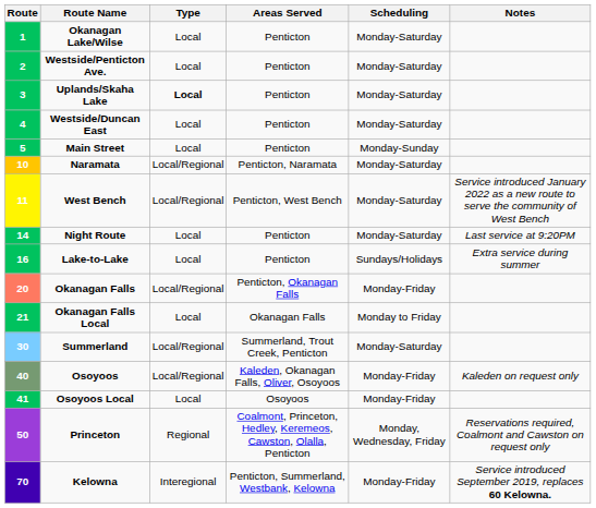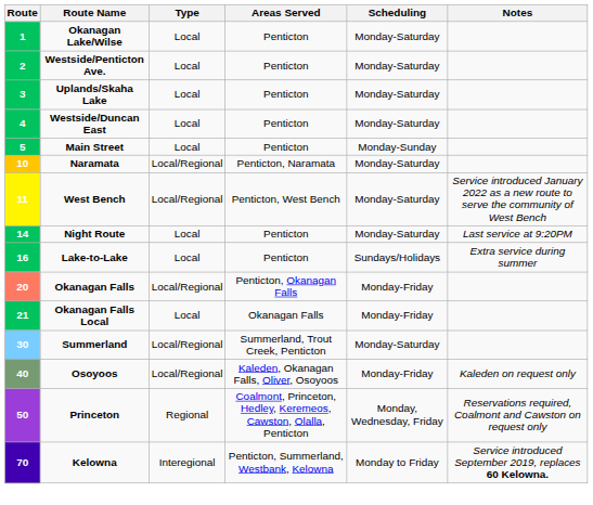 <table class="wikitable" style="text-align:center;">
 <tr>
 <th>Route</th>
 <th>Route Name</th>
 <th>Type</th>
 <th>Areas Served</th>
 <th>Scheduling</th>
 <th>Notes</th>
 </tr>
 <tr>
 <td style="background:#00C25E; color:white;"><strong>1</strong></td>
 <td><strong>Okanagan Lake/Wilse</strong></td>
 <td>Local</td>
 <td>Penticton</td>
 <td>Monday-Saturday</td>
 <td></td>
 </tr>
 <tr>
 <td style="background:#00C25E; color:white;"><strong>2</strong></td>
 <td><strong>Westside/Penticton Ave.</strong></td>
 <td>Local</td>
 <td>Penticton</td>
 <td>Monday-Saturday</td>
 <td></td>
 </tr>
 <tr>
 <td style="background:#00C25E; color:white;"><strong>3</strong></td>
 <td><strong>Uplands/Skaha Lake</strong></td>
-<td><strong>Local</strong></td>
+<td>Local</td>
 <td>Penticton</td>
 <td>Monday-Saturday</td>
 <td></td>
 </tr>
 <tr>
 <td style="background:#00C25E; color:white;"><strong>4</strong></td>
 <td><strong>Westside/Duncan East</strong></td>
 <td>Local</td>
 <td>Penticton</td>
 <td>Monday-Saturday</td>
 <td></td>
 </tr>
 <tr>
 <td style="background:#00C25E; color:white;"><strong>5</strong></td>
 <td><strong>Main Street</strong></td>
 <td>Local</td>
 <td>Penticton</td>
 <td>Monday-Sunday</td>
 <td></td>
 </tr>
 <tr>
 <td style="background:#FFC500; color:white;"><strong>10</strong></td>
 <td><strong>Naramata</strong></td>
 <td>Local/Regional</td>
 <td>Penticton, Naramata</td>
 <td>Monday-Saturday</td>
 <td></td>
 </tr>
 <tr>
 <td style="background:#FFF501; color:white;"><strong>11</strong></td>
 <td><strong>West Bench</strong></td>
 <td>Local/Regional</td>
 <td>Penticton, West Bench</td>
 <td>Monday-Saturday</td>
 <td><em>Service introduced January 2022 as a new route to serve the community of West Bench</em></td>
 </tr>
 <tr>
 <td style="background:#00C25E; color:white;"><strong>14</strong></td>
 <td><strong>Night Route</strong></td>
 <td>Local</td>
 <td>Penticton</td>
 <td>Monday-Saturday</td>
 <td><em>Last service at 9:20PM</em></td>
 </tr>
 <tr>
 <td style="background:#00C25E; color:white;"><strong>16</strong></td>
 <td><strong>Lake-to-Lake</strong></td>
 <td>Local</td>
 <td>Penticton</td>
 <td>Sundays/Holidays</td>
 <td><em>Extra service during summer</em></td>
 </tr>
 <tr>
 <td style="background:#FE7961; color:white;"><strong>20</strong></td>
 <td><strong>Okanagan Falls</strong></td>
 <td>Local/Regional</td>
 <td>Penticton, <a href='#'>Okanagan Falls</a></td>
 <td>Monday-Friday</td>
 <td></td>
 </tr>
 <tr>
 <td style="background:#00C25E; color:white;"><strong>21</strong></td>
 <td><strong>Okanagan Falls Local</strong></td>
 <td>Local</td>
 <td>Okanagan Falls</td>
-<td>Monday to Friday</td>
+<td>Monday-Friday</td>
 <td></td>
 </tr>
 <tr>
 <td style="background:#79CCFF; color:white;"><strong>30</strong></td>
 <td><strong>Summerland</strong></td>
 <td>Local/Regional</td>
 <td>Summerland, Trout Creek, Penticton</td>
 <td>Monday-Saturday</td>
 <td></td>
 </tr>
 <tr>
 <td style="background:#769A72; color:white;"><strong>40</strong></td>
 <td><strong>Osoyoos</strong></td>
 <td>Local/Regional</td>
 <td><a href='#'>Kaleden</a>, Okanagan Falls, <a href='#'>Oliver</a>, Osoyoos</td>
 <td>Monday-Friday</td>
 <td><em>Kaleden on request only</em></td>
 </tr>
 <tr>
-<td style="background:#00C25E; color:white;"><strong>41</strong></td>
-<td><strong>Osoyoos Local</strong></td>
-<td>Local</td>
-<td>Osoyoos</td>
-<td>Monday-Friday</td>
-<td></td>
-</tr>
-<tr>
 <td style="background:#9B3DD9; color:white;"><strong>50</strong></td>
 <td><strong>Princeton</strong></td>
 <td>Regional</td>
 <td><a href='#'>Coalmont</a>, Princeton, <a href='#'>Hedley</a>, <a href='#'>Keremeos</a>, <a href='#'>Cawston</a>, <a href='#'>Olalla</a>, Penticton</td>
 <td>Monday, Wednesday, Friday</td>
 <td><em>Reservations required, Coalmont and Cawston on request only</em></td>
 </tr>
 <tr>
 <td style="background:#4000B1; color:white;"><strong>70</strong></td>
 <td><strong>Kelowna</strong></td>
 <td>Interegional</td>
 <td>Penticton, Summerland, <a href='#'>Westbank</a>, <a href='#'>Kelowna</a></td>
-<td>Monday-Friday</td>
+<td>Monday to Friday</td>
 <td><em>Service introduced September 2019, replaces</em> <strong>60 Kelowna.</strong></td>
 </tr>
 </table>
